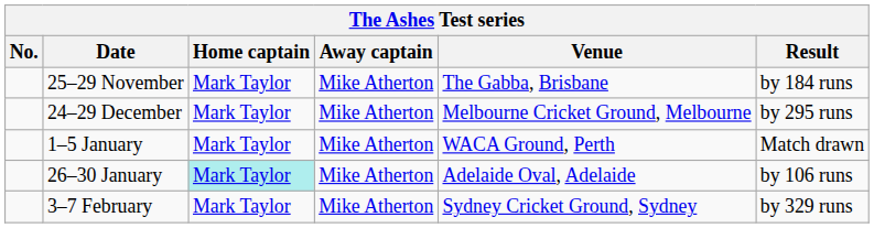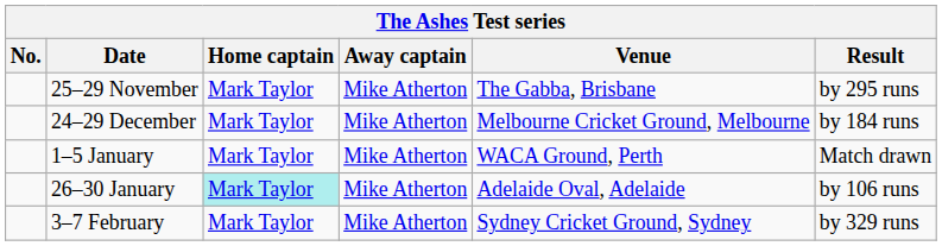 <table class="wikitable">
 <tr>
 <th colspan="9"><a href='#'>The Ashes</a> Test series</th>
 </tr>
 <tr>
 <th>No.</th>
 <th>Date</th>
 <th>Home captain</th>
 <th>Away captain</th>
 <th>Venue</th>
 <th>Result</th>
 </tr>
 <tr>
 <td></td>
 <td>25–29 November</td>
 <td><a href='#'>Mark Taylor</a></td>
 <td><a href='#'>Mike Atherton</a></td>
 <td><a href='#'>The Gabba</a>, <a href='#'>Brisbane</a></td>
-<td> by 184 runs</td>
+<td> by 295 runs</td>
 </tr>
 <tr>
 <td></td>
 <td>24–29 December</td>
 <td><a href='#'>Mark Taylor</a></td>
 <td><a href='#'>Mike Atherton</a></td>
 <td><a href='#'>Melbourne Cricket Ground</a>, <a href='#'>Melbourne</a></td>
-<td> by 295 runs</td>
+<td> by 184 runs</td>
 </tr>
 <tr>
 <td></td>
 <td>1–5 January</td>
 <td><a href='#'>Mark Taylor</a></td>
 <td><a href='#'>Mike Atherton</a></td>
 <td><a href='#'>WACA Ground</a>, <a href='#'>Perth</a></td>
 <td>Match drawn</td>
 </tr>
 <tr>
 <td></td>
 <td>26–30 January</td>
 <td style="background: paleturquoise;"><a href='#'>Mark Taylor</a></td>
 <td><a href='#'>Mike Atherton</a></td>
 <td><a href='#'>Adelaide Oval</a>, <a href='#'>Adelaide</a></td>
 <td> by 106 runs</td>
 </tr>
 <tr>
 <td></td>
 <td>3–7 February</td>
 <td><a href='#'>Mark Taylor</a></td>
 <td><a href='#'>Mike Atherton</a></td>
 <td><a href='#'>Sydney Cricket Ground</a>, <a href='#'>Sydney</a></td>
 <td> by 329 runs</td>
 </tr>
 </table>
